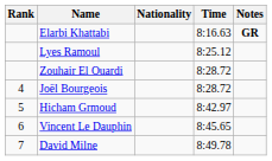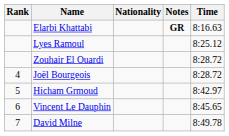 <table class="wikitable sortable" style="text-align:center;font-size:95%">
 <tr>
 <th>Rank</th>
 <th>Name</th>
 <th>Nationality</th>
+<th>Notes</th>
 <th>Time</th>
-<th>Notes</th>
 </tr>
 <tr>
 <td></td>
 <td align=left><a href='#'>Elarbi Khattabi</a></td>
 <td align=left></td>
+<td><strong>GR</strong></td>
 <td>8:16.63</td>
-<td><strong>GR</strong></td>
 </tr>
 <tr>
 <td></td>
 <td align=left><a href='#'>Lyes Ramoul</a></td>
 <td align=left></td>
+<td></td>
 <td>8:25.12</td>
-<td></td>
 </tr>
 <tr>
 <td></td>
 <td align=left><a href='#'>Zouhair El Ouardi</a></td>
 <td align=left></td>
+<td></td>
 <td>8:28.72</td>
-<td></td>
 </tr>
 <tr>
 <td>4</td>
 <td align=left><a href='#'>Joël Bourgeois</a></td>
 <td align=left></td>
+<td></td>
 <td>8:28.72</td>
-<td></td>
 </tr>
 <tr>
 <td>5</td>
 <td align=left><a href='#'>Hicham Grmoud</a></td>
 <td align=left></td>
+<td></td>
 <td>8:42.97</td>
-<td></td>
 </tr>
 <tr>
 <td>6</td>
 <td align=left><a href='#'>Vincent Le Dauphin</a></td>
 <td align=left></td>
+<td></td>
 <td>8:45.65</td>
-<td></td>
 </tr>
 <tr>
 <td>7</td>
 <td align=left><a href='#'>David Milne</a></td>
 <td align=left></td>
+<td></td>
 <td>8:49.78</td>
-<td></td>
 </tr>
 </table>
